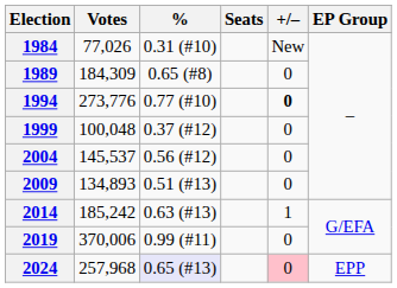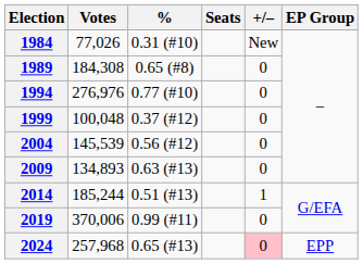 <table class=wikitable style="text-align:center;">
 <tr>
 <th>Election</th>
 <th>Votes</th>
 <th>%</th>
 <th>Seats</th>
 <th>+/–</th>
 <th>EP Group</th>
 </tr>
 <tr>
 <th><a href='#'>1984</a></th>
 <td>77,026</td>
 <td>0.31 (#10)</td>
 <td></td>
 <td>New</td>
 <td rowspan=6>–</td>
 </tr>
 <tr>
 <th><a href='#'>1989</a></th>
-<td>184,309</td>
+<td>184,308</td>
 <td>0.65 (#8)</td>
 <td></td>
 <td> 0</td>
 </tr>
 <tr>
 <th><a href='#'>1994</a></th>
-<td>273,776</td>
+<td>276,976</td>
 <td>0.77 (#10)</td>
 <td></td>
-<td><strong> 0</strong></td>
+<td> 0</td>
 </tr>
 <tr>
 <th><a href='#'>1999</a></th>
 <td>100,048</td>
 <td>0.37 (#12)</td>
 <td></td>
 <td> 0</td>
 </tr>
 <tr>
 <th><a href='#'>2004</a></th>
-<td>145,537</td>
+<td>145,539</td>
 <td>0.56 (#12)</td>
 <td></td>
 <td> 0</td>
 </tr>
 <tr>
 <th><a href='#'>2009</a></th>
 <td>134,893</td>
-<td>0.51 (#13)</td>
+<td>0.63 (#13)</td>
 <td></td>
 <td> 0</td>
 </tr>
 <tr>
 <th><a href='#'>2014</a></th>
-<td>185,242</td>
-<td>0.63 (#13)</td>
+<td>185,244</td>
+<td>0.51 (#13)</td>
 <td></td>
 <td> 1</td>
 <td rowspan=2><a href='#'>G/EFA</a></td>
 </tr>
 <tr>
 <th><a href='#'>2019</a></th>
 <td>370,006</td>
 <td>0.99 (#11)</td>
 <td></td>
 <td> 0</td>
 </tr>
 <tr>
 <th><a href='#'>2024</a></th>
 <td>257,968</td>
-<td style="background: lavender;">0.65 (#13)</td>
+<td>0.65 (#13)</td>
 <td></td>
 <td style="background: pink;"> 0</td>
 <td><a href='#'>EPP</a></td>
 </tr>
 </table>
